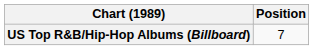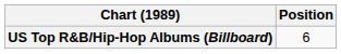 <table class="wikitable plainrowheaders" style="text-align:center">
 <tr>
 <th scope="col">Chart (1989)</th>
 <th scope="col">Position</th>
 </tr>
 <tr>
 <th scope="row">US Top R&B/Hip-Hop Albums (<em>Billboard</em>)</th>
-<td>7</td>
+<td>6</td>
 </tr>
 </table>
